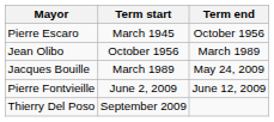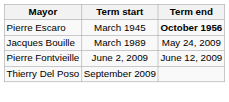 <table class="wikitable">
 <tr>
 <th>Mayor</th>
 <th>Term start</th>
 <th>Term end</th>
 </tr>
 <tr>
 <td>Pierre Escaro</td>
 <td align=center>March 1945</td>
-<td align=center>October 1956</td>
-</tr>
-<tr>
-<td>Jean Olibo</td>
-<td align=center>October 1956</td>
-<td align=center>March 1989</td>
+<td align=center><strong>October 1956</strong></td>
 </tr>
 <tr>
 <td>Jacques Bouille</td>
 <td align=center>March 1989</td>
 <td align=center>May 24, 2009</td>
 </tr>
 <tr>
 <td>Pierre Fontvieille</td>
 <td align=center>June 2, 2009</td>
 <td align=center>June 12, 2009</td>
 </tr>
 <tr>
 <td>Thierry Del Poso</td>
 <td align=center>September 2009</td>
 <td align=center></td>
 </tr>
 </table>
